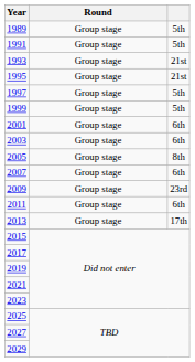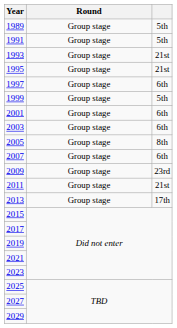 <table class="wikitable" style="text-align: center; font-size:90%">
 <tr>
 <th>Year</th>
 <th style="width:200px">Round</th>
 <th></th>
 </tr>
 <tr>
 <td><a href='#'>1989</a></td>
 <td>Group stage</td>
 <td>5th</td>
 </tr>
 <tr>
 <td><a href='#'>1991</a></td>
 <td>Group stage</td>
 <td>5th</td>
 </tr>
 <tr>
 <td><a href='#'>1993</a></td>
 <td>Group stage</td>
 <td>21st</td>
 </tr>
 <tr>
 <td><a href='#'>1995</a></td>
 <td>Group stage</td>
 <td>21st</td>
 </tr>
 <tr>
 <td><a href='#'>1997</a></td>
 <td>Group stage</td>
-<td>5th</td>
+<td>6th</td>
 </tr>
 <tr>
 <td><a href='#'>1999</a></td>
 <td>Group stage</td>
 <td>5th</td>
 </tr>
 <tr>
 <td><a href='#'>2001</a></td>
 <td>Group stage</td>
 <td>6th</td>
 </tr>
 <tr>
 <td><a href='#'>2003</a></td>
 <td>Group stage</td>
 <td>6th</td>
 </tr>
 <tr>
 <td><a href='#'>2005</a></td>
 <td>Group stage</td>
 <td>8th</td>
 </tr>
 <tr>
 <td><a href='#'>2007</a></td>
 <td>Group stage</td>
 <td>6th</td>
 </tr>
 <tr>
 <td><a href='#'>2009</a></td>
 <td>Group stage</td>
 <td>23rd</td>
 </tr>
 <tr>
 <td><a href='#'>2011</a></td>
 <td>Group stage</td>
-<td>6th</td>
+<td>21st</td>
 </tr>
 <tr>
 <td><a href='#'>2013</a></td>
 <td>Group stage</td>
 <td>17th</td>
 </tr>
 <tr>
 <td><a href='#'>2015</a></td>
 <td colspan="2" rowspan="5"><em>Did not enter</em></td>
 </tr>
 <tr>
 <td><a href='#'>2017</a></td>
 </tr>
 <tr>
 <td><a href='#'>2019</a></td>
 </tr>
 <tr>
 <td><a href='#'>2021</a></td>
 </tr>
 <tr>
 <td><a href='#'>2023</a></td>
 </tr>
 <tr>
 <td><a href='#'>2025</a></td>
 <td colspan="2" rowspan="3"><em>TBD</em></td>
 </tr>
 <tr>
 <td><a href='#'>2027</a></td>
 </tr>
 <tr>
 <td><a href='#'>2029</a></td>
 </tr>
 </table>
